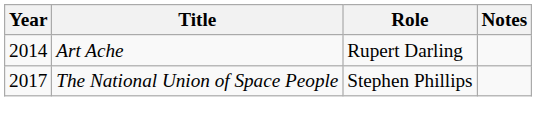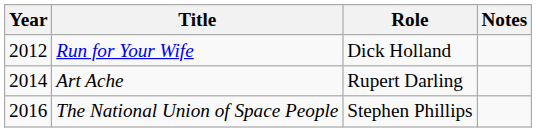 <table class="wikitable">
 <tr>
 <th>Year</th>
 <th>Title</th>
 <th>Role</th>
 <th>Notes</th>
 </tr>
 <tr>
+<td>2012</td>
+<td><em><a href='#'>Run for Your Wife</a></em></td>
+<td>Dick Holland</td>
+<td></td>
+</tr>
+<tr>
 <td>2014</td>
 <td><em>Art Ache</em></td>
 <td>Rupert Darling</td>
 <td></td>
 </tr>
 <tr>
-<td>2017</td>
+<td>2016</td>
 <td><em>The National Union of Space People</em></td>
 <td>Stephen Phillips</td>
 <td></td>
 </tr>
 </table>
